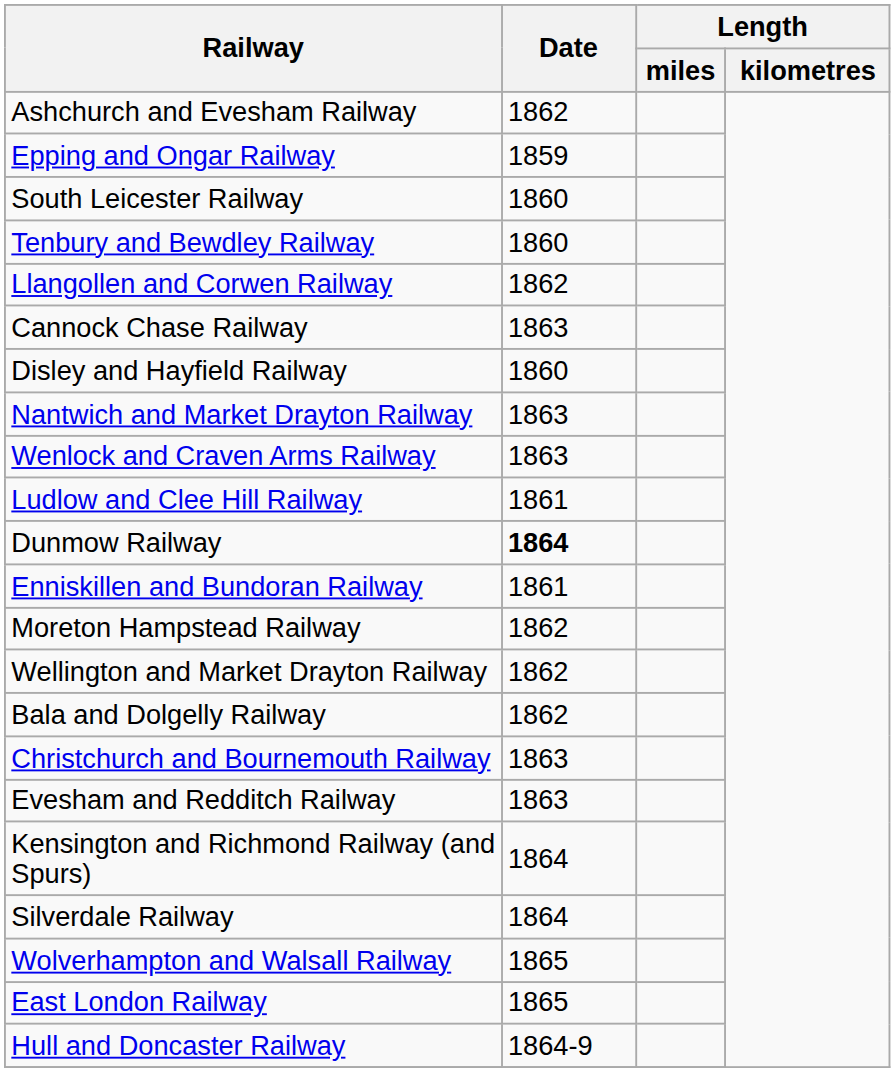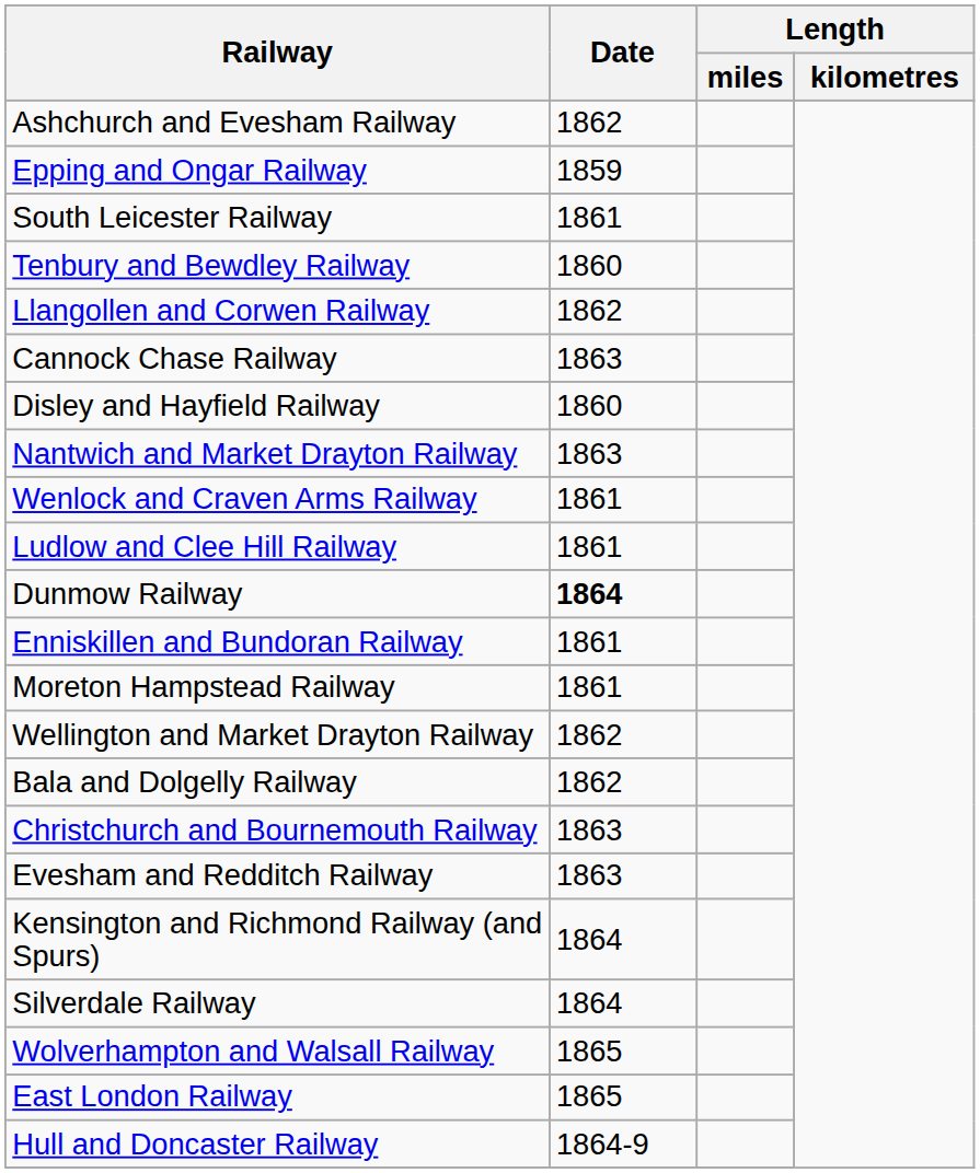 <table class="wikitable" style="font-size: 90%;">
 <tr>
 <th rowspan=2 style="width:256px">Railway</th>
 <th rowspan=2 style="width:64px">Date</th>
 <th colspan=2 style="width:128px">Length</th>
 </tr>
 <tr>
 <th>miles</th>
 <th>kilometres</th>
 </tr>
 <tr>
 <td>Ashchurch and Evesham Railway</td>
 <td>1862</td>
 <td></td>
 </tr>
 <tr>
 <td><a href='#'>Epping and Ongar Railway</a></td>
 <td>1859</td>
 <td></td>
 </tr>
 <tr>
 <td>South Leicester Railway</td>
-<td>1860</td>
+<td>1861</td>
 <td></td>
 </tr>
 <tr>
 <td><a href='#'>Tenbury and Bewdley Railway</a></td>
 <td>1860</td>
 <td></td>
 </tr>
 <tr>
 <td><a href='#'>Llangollen and Corwen Railway</a></td>
 <td>1862</td>
 <td></td>
 </tr>
 <tr>
 <td>Cannock Chase Railway</td>
 <td>1863</td>
 <td></td>
 </tr>
 <tr>
 <td>Disley and Hayfield Railway</td>
 <td>1860</td>
 <td></td>
 </tr>
 <tr>
 <td><a href='#'>Nantwich and Market Drayton Railway</a></td>
 <td>1863</td>
 <td></td>
 </tr>
 <tr>
 <td><a href='#'>Wenlock and Craven Arms Railway</a></td>
-<td>1863</td>
+<td>1861</td>
 <td></td>
 </tr>
 <tr>
 <td><a href='#'>Ludlow and Clee Hill Railway</a></td>
 <td>1861</td>
 <td></td>
 </tr>
 <tr>
 <td>Dunmow Railway</td>
 <td><strong>1864</strong></td>
 <td></td>
 </tr>
 <tr>
 <td><a href='#'>Enniskillen and Bundoran Railway</a></td>
 <td>1861</td>
 <td></td>
 </tr>
 <tr>
 <td>Moreton Hampstead Railway</td>
-<td>1862</td>
+<td>1861</td>
 <td></td>
 </tr>
 <tr>
 <td>Wellington and Market Drayton Railway</td>
 <td>1862</td>
 <td></td>
 </tr>
 <tr>
 <td>Bala and Dolgelly Railway</td>
 <td>1862</td>
 <td></td>
 </tr>
 <tr>
 <td><a href='#'>Christchurch and Bournemouth Railway</a></td>
 <td>1863</td>
 <td></td>
 </tr>
 <tr>
 <td>Evesham and Redditch Railway</td>
 <td>1863</td>
 <td></td>
 </tr>
 <tr>
 <td>Kensington and Richmond Railway (and Spurs)</td>
 <td>1864</td>
 <td></td>
 </tr>
 <tr>
 <td>Silverdale Railway</td>
 <td>1864</td>
 <td></td>
 </tr>
 <tr>
 <td><a href='#'>Wolverhampton and Walsall Railway</a></td>
 <td>1865</td>
 <td></td>
 </tr>
 <tr>
 <td><a href='#'>East London Railway</a></td>
 <td>1865</td>
 <td></td>
 </tr>
 <tr>
 <td><a href='#'>Hull and Doncaster Railway</a></td>
 <td>1864-9</td>
 <td></td>
 </tr>
 <tr>
 </tr>
 </table>
